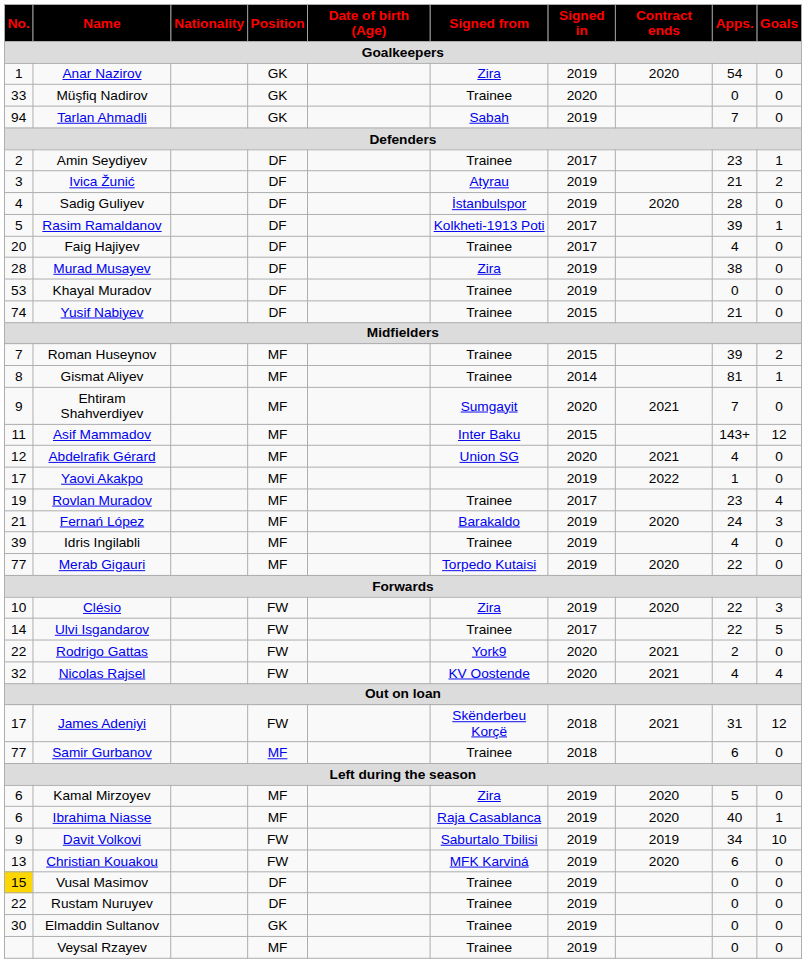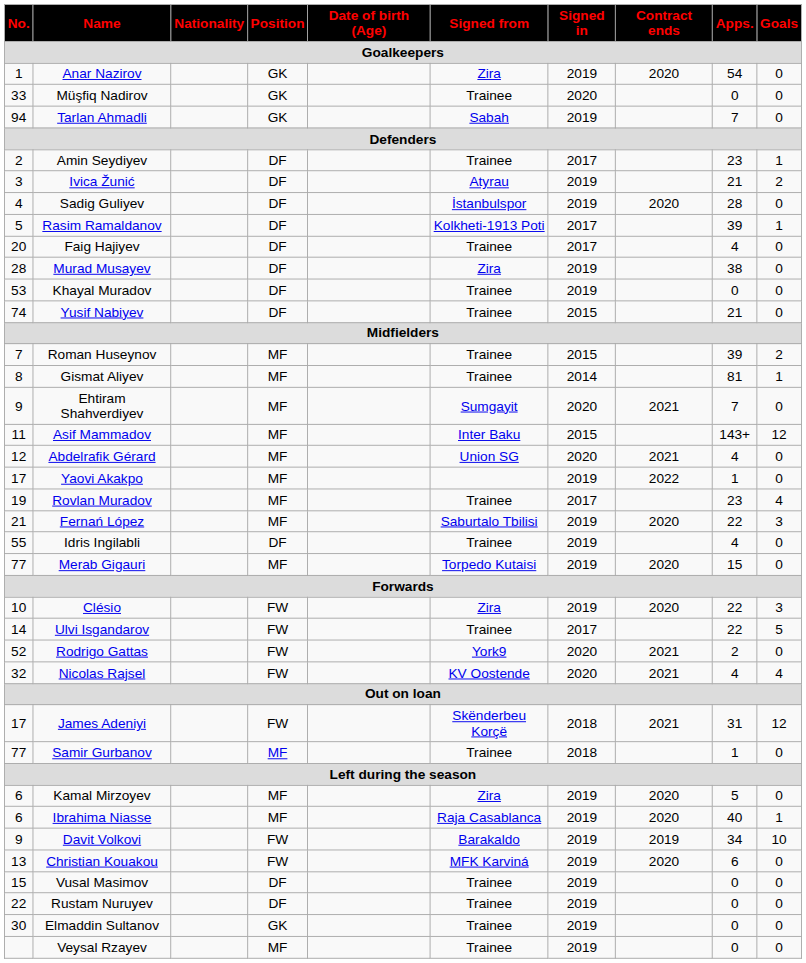 <table class="wikitable"  style="text-align:center; font-size:90%; width:95%;">
 <tr>
 <th style="background:#000000; color:#FF0000; text-align:center;">No.</th>
 <th style="background:#000000; color:#FF0000; text-align:center;">Name</th>
 <th style="background:#000000; color:#FF0000; text-align:center;">Nationality</th>
 <th style="background:#000000; color:#FF0000; text-align:center;">Position</th>
 <th style="background:#000000; color:#FF0000; text-align:center;">Date of birth (Age)</th>
 <th style="background:#000000; color:#FF0000; text-align:center;">Signed from</th>
 <th style="background:#000000; color:#FF0000; text-align:center;">Signed in</th>
 <th style="background:#000000; color:#FF0000; text-align:center;">Contract ends</th>
 <th style="background:#000000; color:#FF0000; text-align:center;">Apps.</th>
 <th style="background:#000000; color:#FF0000; text-align:center;">Goals</th>
 </tr>
 <tr>
 <th colspan="11"  style="background:#dcdcdc; text-align:center;">Goalkeepers</th>
 </tr>
 <tr>
 <td>1</td>
 <td><a href='#'>Anar Nazirov</a></td>
 <td></td>
 <td>GK</td>
 <td></td>
 <td><a href='#'>Zira</a></td>
 <td>2019</td>
 <td>2020</td>
 <td>54</td>
 <td>0</td>
 </tr>
 <tr>
 <td>33</td>
 <td>Müşfiq Nadirov</td>
 <td></td>
 <td>GK</td>
 <td></td>
 <td>Trainee</td>
 <td>2020</td>
 <td></td>
 <td>0</td>
 <td>0</td>
 </tr>
 <tr>
 <td>94</td>
 <td><a href='#'>Tarlan Ahmadli</a></td>
 <td></td>
 <td>GK</td>
 <td></td>
 <td><a href='#'>Sabah</a></td>
 <td>2019</td>
 <td></td>
 <td>7</td>
 <td>0</td>
 </tr>
 <tr>
 <th colspan="11"  style="background:#dcdcdc; text-align:center;">Defenders</th>
 </tr>
 <tr>
 <td>2</td>
 <td>Amin Seydiyev</td>
 <td></td>
 <td>DF</td>
 <td></td>
 <td>Trainee</td>
 <td>2017</td>
 <td></td>
 <td>23</td>
 <td>1</td>
 </tr>
 <tr>
 <td>3</td>
 <td><a href='#'>Ivica Žunić</a></td>
 <td></td>
 <td>DF</td>
 <td></td>
 <td><a href='#'>Atyrau</a></td>
 <td>2019</td>
 <td></td>
 <td>21</td>
 <td>2</td>
 </tr>
 <tr>
 <td>4</td>
 <td>Sadig Guliyev</td>
 <td></td>
 <td>DF</td>
 <td></td>
 <td><a href='#'>İstanbulspor</a></td>
 <td>2019</td>
 <td>2020</td>
 <td>28</td>
 <td>0</td>
 </tr>
 <tr>
 <td>5</td>
 <td><a href='#'>Rasim Ramaldanov</a></td>
 <td></td>
 <td>DF</td>
 <td></td>
 <td><a href='#'>Kolkheti-1913 Poti</a></td>
 <td>2017</td>
 <td></td>
 <td>39</td>
 <td>1</td>
 </tr>
 <tr>
 <td>20</td>
 <td>Faig Hajiyev</td>
 <td></td>
 <td>DF</td>
 <td></td>
 <td>Trainee</td>
 <td>2017</td>
 <td></td>
 <td>4</td>
 <td>0</td>
 </tr>
 <tr>
 <td>28</td>
 <td><a href='#'>Murad Musayev</a></td>
 <td></td>
 <td>DF</td>
 <td></td>
 <td><a href='#'>Zira</a></td>
 <td>2019</td>
 <td></td>
 <td>38</td>
 <td>0</td>
 </tr>
 <tr>
 <td>53</td>
 <td>Khayal Muradov</td>
 <td></td>
 <td>DF</td>
 <td></td>
 <td>Trainee</td>
 <td>2019</td>
 <td></td>
 <td>0</td>
 <td>0</td>
 </tr>
 <tr>
 <td>74</td>
 <td><a href='#'>Yusif Nabiyev</a></td>
 <td></td>
 <td>DF</td>
 <td></td>
 <td>Trainee</td>
 <td>2015</td>
 <td></td>
 <td>21</td>
 <td>0</td>
 </tr>
 <tr>
 <th colspan="11"  style="background:#dcdcdc; text-align:center;">Midfielders</th>
 </tr>
 <tr>
 <td>7</td>
 <td>Roman Huseynov</td>
 <td></td>
 <td>MF</td>
 <td></td>
 <td>Trainee</td>
 <td>2015</td>
 <td></td>
 <td>39</td>
 <td>2</td>
 </tr>
 <tr>
 <td>8</td>
 <td>Gismat Aliyev</td>
 <td></td>
 <td>MF</td>
 <td></td>
 <td>Trainee</td>
 <td>2014</td>
 <td></td>
 <td>81</td>
 <td>1</td>
 </tr>
 <tr>
 <td>9</td>
 <td>Ehtiram Shahverdiyev</td>
 <td></td>
 <td>MF</td>
 <td></td>
 <td><a href='#'>Sumgayit</a></td>
 <td>2020</td>
 <td>2021</td>
 <td>7</td>
 <td>0</td>
 </tr>
 <tr>
 <td>11</td>
 <td><a href='#'>Asif Mammadov</a></td>
 <td></td>
 <td>MF</td>
 <td></td>
 <td><a href='#'>Inter Baku</a></td>
 <td>2015</td>
 <td></td>
 <td>143+</td>
 <td>12</td>
 </tr>
 <tr>
 <td>12</td>
 <td><a href='#'>Abdelrafik Gérard</a></td>
 <td></td>
 <td>MF</td>
 <td></td>
 <td><a href='#'>Union SG</a></td>
 <td>2020</td>
 <td>2021</td>
 <td>4</td>
 <td>0</td>
 </tr>
 <tr>
 <td>17</td>
 <td><a href='#'>Yaovi Akakpo</a></td>
 <td></td>
 <td>MF</td>
 <td></td>
 <td></td>
 <td>2019</td>
 <td>2022</td>
 <td>1</td>
 <td>0</td>
 </tr>
 <tr>
 <td>19</td>
 <td><a href='#'>Rovlan Muradov</a></td>
 <td></td>
 <td>MF</td>
 <td></td>
 <td>Trainee</td>
 <td>2017</td>
 <td></td>
 <td>23</td>
 <td>4</td>
 </tr>
 <tr>
 <td>21</td>
 <td><a href='#'>Fernań López</a></td>
 <td></td>
 <td>MF</td>
 <td></td>
-<td><a href='#'>Barakaldo</a></td>
+<td><a href='#'>Saburtalo Tbilisi</a></td>
 <td>2019</td>
 <td>2020</td>
-<td>24</td>
+<td>22</td>
 <td>3</td>
 </tr>
 <tr>
-<td>39</td>
+<td>55</td>
 <td>Idris Ingilabli</td>
 <td></td>
-<td>MF</td>
+<td>DF</td>
 <td></td>
 <td>Trainee</td>
 <td>2019</td>
 <td></td>
 <td>4</td>
 <td>0</td>
 </tr>
 <tr>
 <td>77</td>
 <td><a href='#'>Merab Gigauri</a></td>
 <td></td>
 <td>MF</td>
 <td></td>
 <td><a href='#'>Torpedo Kutaisi</a></td>
 <td>2019</td>
 <td>2020</td>
-<td>22</td>
+<td>15</td>
 <td>0</td>
 </tr>
 <tr>
 <th colspan="11"  style="background:#dcdcdc; text-align:center;">Forwards</th>
 </tr>
 <tr>
 <td>10</td>
 <td><a href='#'>Clésio</a></td>
 <td></td>
 <td>FW</td>
 <td></td>
 <td><a href='#'>Zira</a></td>
 <td>2019</td>
 <td>2020</td>
 <td>22</td>
 <td>3</td>
 </tr>
 <tr>
 <td>14</td>
 <td><a href='#'>Ulvi Isgandarov</a></td>
 <td></td>
 <td>FW</td>
 <td></td>
 <td>Trainee</td>
 <td>2017</td>
 <td></td>
 <td>22</td>
 <td>5</td>
 </tr>
 <tr>
-<td>22</td>
+<td>52</td>
 <td><a href='#'>Rodrigo Gattas</a></td>
 <td></td>
 <td>FW</td>
 <td></td>
 <td><a href='#'>York9</a></td>
 <td>2020</td>
 <td>2021</td>
 <td>2</td>
 <td>0</td>
 </tr>
 <tr>
 <td>32</td>
 <td><a href='#'>Nicolas Rajsel</a></td>
 <td></td>
 <td>FW</td>
 <td></td>
 <td><a href='#'>KV Oostende</a></td>
 <td>2020</td>
 <td>2021</td>
 <td>4</td>
 <td>4</td>
 </tr>
 <tr>
 <th colspan="11"  style="background:#dcdcdc; text-align:center;">Out on loan</th>
 </tr>
 <tr>
 <td>17</td>
 <td><a href='#'>James Adeniyi</a></td>
 <td></td>
 <td>FW</td>
 <td></td>
 <td><a href='#'>Skënderbeu Korçë</a></td>
 <td>2018</td>
 <td>2021</td>
 <td>31</td>
 <td>12</td>
 </tr>
 <tr>
 <td>77</td>
 <td><a href='#'>Samir Gurbanov</a></td>
 <td></td>
 <td><a href='#'>MF</a></td>
 <td></td>
 <td>Trainee</td>
 <td>2018</td>
 <td></td>
-<td>6</td>
+<td>1</td>
 <td>0</td>
 </tr>
 <tr>
 <th colspan="11"  style="background:#dcdcdc; text-align:center;">Left during the season</th>
 </tr>
 <tr>
 <td>6</td>
 <td>Kamal Mirzoyev</td>
 <td></td>
 <td>MF</td>
 <td></td>
 <td><a href='#'>Zira</a></td>
 <td>2019</td>
 <td>2020</td>
 <td>5</td>
 <td>0</td>
 </tr>
 <tr>
 <td>6</td>
 <td><a href='#'>Ibrahima Niasse</a></td>
 <td></td>
 <td>MF</td>
 <td></td>
 <td><a href='#'>Raja Casablanca</a></td>
 <td>2019</td>
 <td>2020</td>
 <td>40</td>
 <td>1</td>
 </tr>
 <tr>
 <td>9</td>
 <td><a href='#'>Davit Volkovi</a></td>
 <td></td>
 <td>FW</td>
 <td></td>
-<td><a href='#'>Saburtalo Tbilisi</a></td>
+<td><a href='#'>Barakaldo</a></td>
 <td>2019</td>
 <td>2019</td>
 <td>34</td>
 <td>10</td>
 </tr>
 <tr>
 <td>13</td>
 <td><a href='#'>Christian Kouakou</a></td>
 <td></td>
 <td>FW</td>
 <td></td>
 <td><a href='#'>MFK Karviná</a></td>
 <td>2019</td>
 <td>2020</td>
 <td>6</td>
 <td>0</td>
 </tr>
 <tr>
-<td style="background: gold;">15</td>
+<td>15</td>
 <td>Vusal Masimov</td>
 <td></td>
 <td>DF</td>
 <td></td>
 <td>Trainee</td>
 <td>2019</td>
 <td></td>
 <td>0</td>
 <td>0</td>
 </tr>
 <tr>
 <td>22</td>
 <td>Rustam Nuruyev</td>
 <td></td>
 <td>DF</td>
 <td></td>
 <td>Trainee</td>
 <td>2019</td>
 <td></td>
 <td>0</td>
 <td>0</td>
 </tr>
 <tr>
 <td>30</td>
 <td>Elmaddin Sultanov</td>
 <td></td>
 <td>GK</td>
 <td></td>
 <td>Trainee</td>
 <td>2019</td>
 <td></td>
 <td>0</td>
 <td>0</td>
 </tr>
 <tr>
 <td></td>
 <td>Veysal Rzayev</td>
 <td></td>
 <td>MF</td>
 <td></td>
 <td>Trainee</td>
 <td>2019</td>
 <td></td>
 <td>0</td>
 <td>0</td>
 </tr>
 </table>
